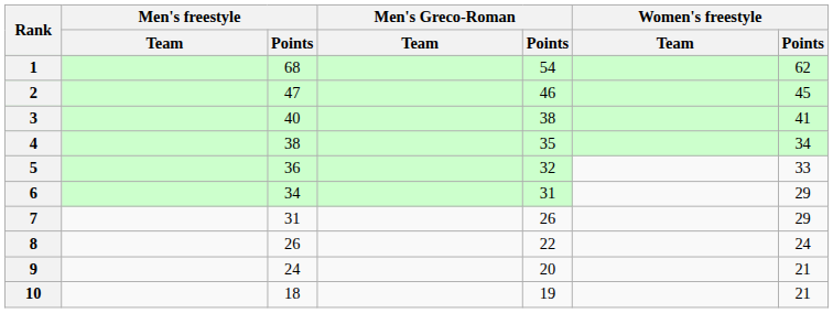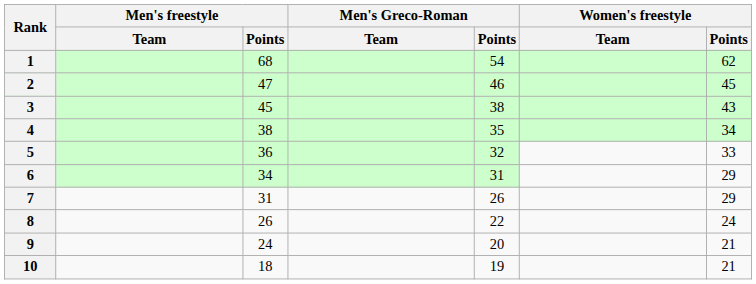 <table class="wikitable" style="text-align:center;">
 <tr>
 <th width=50 rowspan="2">Rank</th>
 <th colspan="2">Men's freestyle</th>
 <th colspan="2">Men's Greco-Roman</th>
 <th colspan="2">Women's freestyle</th>
 </tr>
 <tr>
 <th width=200>Team</th>
 <th width=25>Points</th>
 <th width=200>Team</th>
 <th width=25>Points</th>
 <th width=200>Team</th>
 <th width=25>Points</th>
 </tr>
 <tr bgcolor="#ccffcc">
 <th>1</th>
 <td align=left></td>
 <td>68</td>
 <td align=left></td>
 <td>54</td>
 <td align=left></td>
 <td>62</td>
 </tr>
 <tr bgcolor="#ccffcc">
 <th>2</th>
 <td align=left></td>
 <td>47</td>
 <td align=left></td>
 <td>46</td>
 <td align=left></td>
 <td>45</td>
 </tr>
 <tr bgcolor="#ccffcc">
 <th>3</th>
 <td align=left></td>
-<td>40</td>
+<td>45</td>
 <td align=left></td>
 <td>38</td>
 <td align=left></td>
-<td>41</td>
+<td>43</td>
 </tr>
 <tr bgcolor="#ccffcc">
 <th>4</th>
 <td align=left></td>
 <td>38</td>
 <td align=left></td>
 <td>35</td>
 <td align=left></td>
 <td>34</td>
 </tr>
 <tr>
 <th>5</th>
 <td bgcolor="#ccffcc" align=left></td>
 <td bgcolor="#ccffcc">36</td>
 <td bgcolor="#ccffcc" align=left></td>
 <td bgcolor="#ccffcc">32</td>
 <td align=left></td>
 <td>33</td>
 </tr>
 <tr>
 <th>6</th>
 <td bgcolor="#ccffcc" align=left></td>
 <td bgcolor="#ccffcc">34</td>
 <td bgcolor="#ccffcc" align=left></td>
 <td bgcolor="#ccffcc">31</td>
 <td align=left></td>
 <td>29</td>
 </tr>
 <tr>
 <th>7</th>
 <td align=left></td>
 <td>31</td>
 <td align=left></td>
 <td>26</td>
 <td align=left></td>
 <td>29</td>
 </tr>
 <tr>
 <th>8</th>
 <td align=left></td>
 <td>26</td>
 <td align=left></td>
 <td>22</td>
 <td align=left></td>
 <td>24</td>
 </tr>
 <tr>
 <th>9</th>
 <td align=left></td>
 <td>24</td>
 <td align=left></td>
 <td>20</td>
 <td align=left></td>
 <td>21</td>
 </tr>
 <tr>
 <th>10</th>
 <td align=left></td>
 <td>18</td>
 <td align=left></td>
 <td>19</td>
 <td align=left></td>
 <td>21</td>
 </tr>
 </table>
